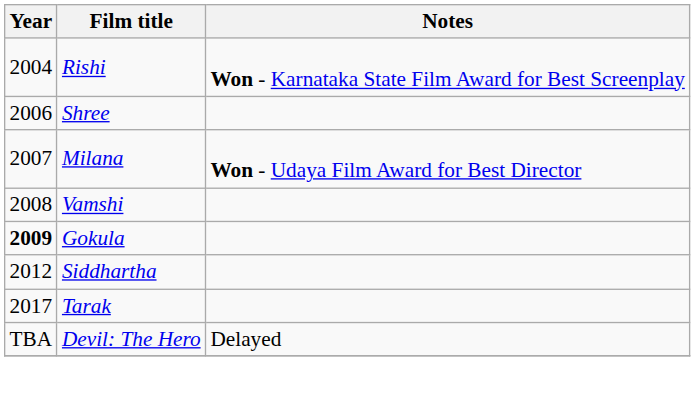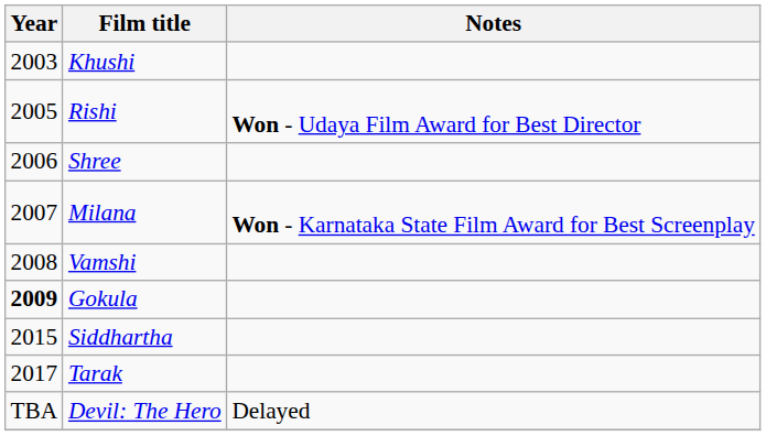 <table class="wikitable sortable">
 <tr>
 <th>Year</th>
 <th>Film title</th>
 <th>Notes</th>
 </tr>
 <tr>
-<td>2004</td>
+<td>2003</td>
+<td><em><a href='#'>Khushi</a></em></td>
+<td></td>
+</tr>
+<tr>
+<td>2005</td>
 <td><em><a href='#'>Rishi</a></em></td>
-<td><br><strong>Won</strong> - <a href='#'>Karnataka State Film Award for Best Screenplay</a></td>
+<td><br><strong>Won</strong> - <a href='#'>Udaya Film Award for Best Director</a></td>
 </tr>
 <tr>
 <td>2006</td>
 <td><em><a href='#'>Shree</a></em></td>
 <td></td>
 </tr>
 <tr>
 <td>2007</td>
 <td><em><a href='#'>Milana</a></em></td>
-<td><br><strong>Won</strong> - <a href='#'>Udaya Film Award for Best Director</a></td>
+<td><br><strong>Won</strong> - <a href='#'>Karnataka State Film Award for Best Screenplay</a></td>
 </tr>
 <tr>
 <td>2008</td>
 <td><em><a href='#'>Vamshi</a></em></td>
 <td></td>
 </tr>
 <tr>
 <td><strong>2009</strong></td>
 <td><em><a href='#'>Gokula</a></em></td>
 <td></td>
 </tr>
 <tr>
-<td>2012</td>
+<td>2015</td>
 <td><em><a href='#'>Siddhartha</a></em></td>
 <td></td>
 </tr>
 <tr>
 <td>2017</td>
 <td><em><a href='#'>Tarak</a></em></td>
 <td></td>
 </tr>
 <tr>
 <td>TBA</td>
 <td><em><a href='#'>Devil: The Hero</a></em></td>
 <td>Delayed</td>
 </tr>
 <tr>
 </tr>
 </table>
